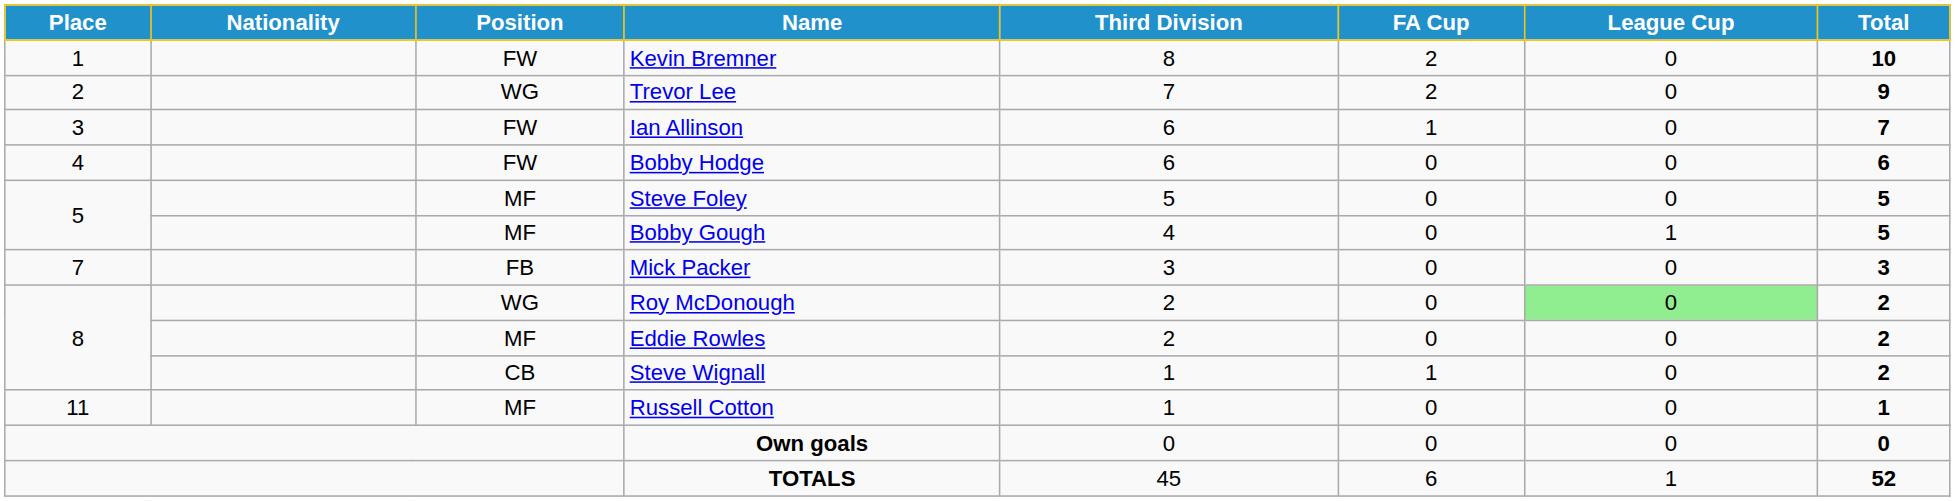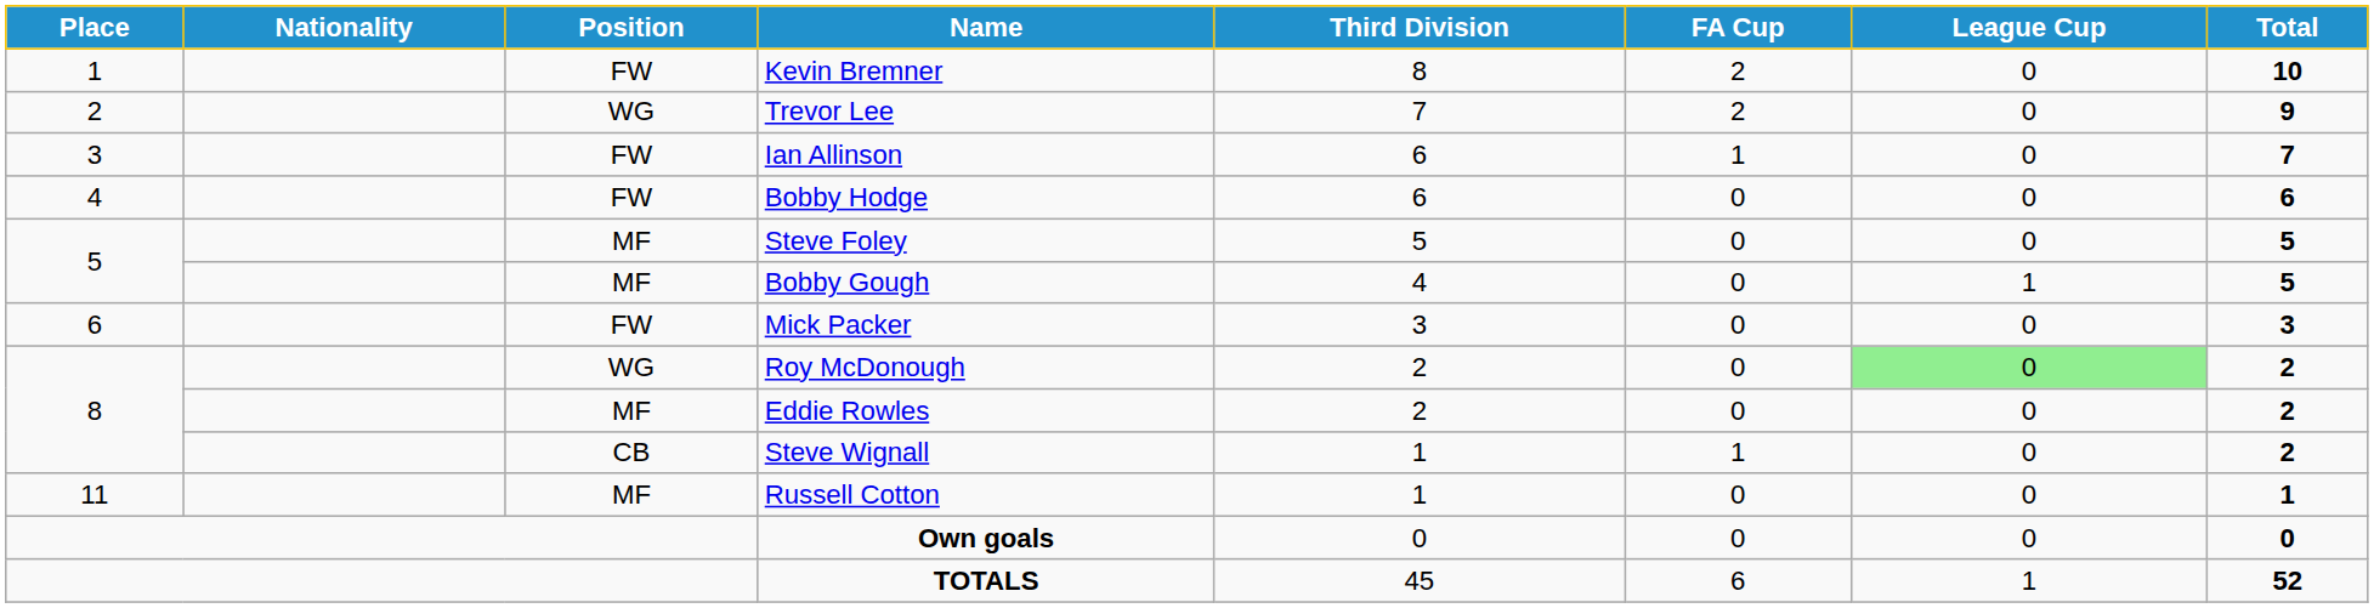 <table class="wikitable" style="text-align:center; font-size:90%; width:100%;">
 <tr>
 <th style="background:#2191CC; color:white; border:1px solid #F7C408; text-align:center;">Place</th>
 <th style="background:#2191CC; color:white; border:1px solid #F7C408; text-align:center;">Nationality</th>
 <th style="background:#2191CC; color:white; border:1px solid #F7C408; text-align:center;">Position</th>
 <th style="background:#2191CC; color:white; border:1px solid #F7C408; text-align:center;">Name</th>
 <th style="background:#2191CC; color:white; border:1px solid #F7C408; text-align:center;">Third Division</th>
 <th style="background:#2191CC; color:white; border:1px solid #F7C408; text-align:center;">FA Cup</th>
 <th style="background:#2191CC; color:white; border:1px solid #F7C408; text-align:center;">League Cup</th>
 <th style="background:#2191CC; color:white; border:1px solid #F7C408; text-align:center;">Total</th>
 </tr>
 <tr>
 <td>1</td>
 <td></td>
 <td>FW</td>
 <td align="left"><a href='#'>Kevin Bremner</a></td>
 <td>8</td>
 <td>2</td>
 <td>0</td>
 <td><strong>10</strong></td>
 </tr>
 <tr>
 <td>2</td>
 <td></td>
 <td>WG</td>
 <td align="left"><a href='#'>Trevor Lee</a></td>
 <td>7</td>
 <td>2</td>
 <td>0</td>
 <td><strong>9</strong></td>
 </tr>
 <tr>
 <td>3</td>
 <td></td>
 <td>FW</td>
 <td align="left"><a href='#'>Ian Allinson</a></td>
 <td>6</td>
 <td>1</td>
 <td>0</td>
 <td><strong>7</strong></td>
 </tr>
 <tr>
 <td>4</td>
 <td></td>
 <td>FW</td>
 <td align="left"><a href='#'>Bobby Hodge</a></td>
 <td>6</td>
 <td>0</td>
 <td>0</td>
 <td><strong>6</strong></td>
 </tr>
 <tr>
 <td rowspan=2>5</td>
 <td></td>
 <td>MF</td>
 <td align="left"><a href='#'>Steve Foley</a></td>
 <td>5</td>
 <td>0</td>
 <td>0</td>
 <td><strong>5</strong></td>
 </tr>
 <tr>
 <td></td>
 <td>MF</td>
 <td align="left"><a href='#'>Bobby Gough</a></td>
 <td>4</td>
 <td>0</td>
 <td>1</td>
 <td><strong>5</strong></td>
 </tr>
 <tr>
-<td>7</td>
+<td>6</td>
 <td></td>
-<td>FB</td>
+<td>FW</td>
 <td align="left"><a href='#'>Mick Packer</a></td>
 <td>3</td>
 <td>0</td>
 <td>0</td>
 <td><strong>3</strong></td>
 </tr>
 <tr>
 <td rowspan=3>8</td>
 <td></td>
 <td>WG</td>
 <td align="left"><a href='#'>Roy McDonough</a></td>
 <td>2</td>
 <td>0</td>
 <td style="background: lightgreen;">0</td>
 <td><strong>2</strong></td>
 </tr>
 <tr>
 <td></td>
 <td>MF</td>
 <td align="left"><a href='#'>Eddie Rowles</a></td>
 <td>2</td>
 <td>0</td>
 <td>0</td>
 <td><strong>2</strong></td>
 </tr>
 <tr>
 <td></td>
 <td>CB</td>
 <td align="left"><a href='#'>Steve Wignall</a></td>
 <td>1</td>
 <td>1</td>
 <td>0</td>
 <td><strong>2</strong></td>
 </tr>
 <tr>
 <td>11</td>
 <td></td>
 <td>MF</td>
 <td align="left"><a href='#'>Russell Cotton</a></td>
 <td>1</td>
 <td>0</td>
 <td>0</td>
 <td><strong>1</strong></td>
 </tr>
 <tr>
 <td colspan="3"></td>
 <td><strong>Own goals</strong></td>
 <td>0</td>
 <td>0</td>
 <td>0</td>
 <td><strong>0</strong></td>
 </tr>
 <tr>
 <td colspan="3"></td>
 <td><strong>TOTALS</strong></td>
 <td>45</td>
 <td>6</td>
 <td>1</td>
 <td><strong>52</strong></td>
 </tr>
 </table>
